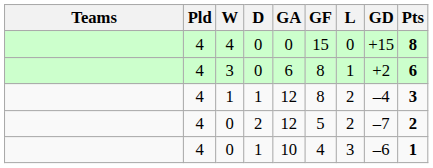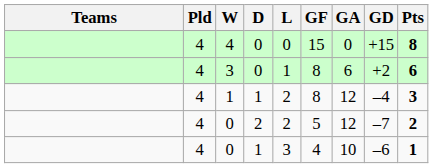 <table class="wikitable" style="text-align: center;">
 <tr>
 <th width=165>Teams</th>
 <th width=20>Pld</th>
 <th width=20>W</th>
 <th width=20>D</th>
+<th width=20>L</th>
+<th width=20>GF</th>
 <th width=20>GA</th>
-<th width=20>GF</th>
-<th width=20>L</th>
 <th width=20>GD</th>
 <th width=20>Pts</th>
 </tr>
 <tr align=center style="background:#ccffcc;">
 <td style="text-align:left;"></td>
 <td>4</td>
 <td>4</td>
 <td>0</td>
 <td>0</td>
 <td>15</td>
 <td>0</td>
 <td>+15</td>
 <td><strong>8</strong></td>
 </tr>
 <tr align=center style="background:#ccffcc;">
 <td style="text-align:left;"></td>
 <td>4</td>
 <td>3</td>
 <td>0</td>
+<td>1</td>
+<td>8</td>
 <td>6</td>
-<td>8</td>
-<td>1</td>
 <td>+2</td>
 <td><strong>6</strong></td>
 </tr>
 <tr align=center>
 <td style="text-align:left;"></td>
 <td>4</td>
 <td>1</td>
 <td>1</td>
+<td>2</td>
+<td>8</td>
 <td>12</td>
-<td>8</td>
-<td>2</td>
 <td>–4</td>
 <td><strong>3</strong></td>
 </tr>
 <tr align=center>
 <td style="text-align:left;"></td>
 <td>4</td>
 <td>0</td>
 <td>2</td>
+<td>2</td>
+<td>5</td>
 <td>12</td>
-<td>5</td>
-<td>2</td>
 <td>–7</td>
 <td><strong>2</strong></td>
 </tr>
 <tr align=center>
 <td style="text-align:left;"></td>
 <td>4</td>
 <td>0</td>
 <td>1</td>
+<td>3</td>
+<td>4</td>
 <td>10</td>
-<td>4</td>
-<td>3</td>
 <td>–6</td>
 <td><strong>1</strong></td>
 </tr>
 </table>
